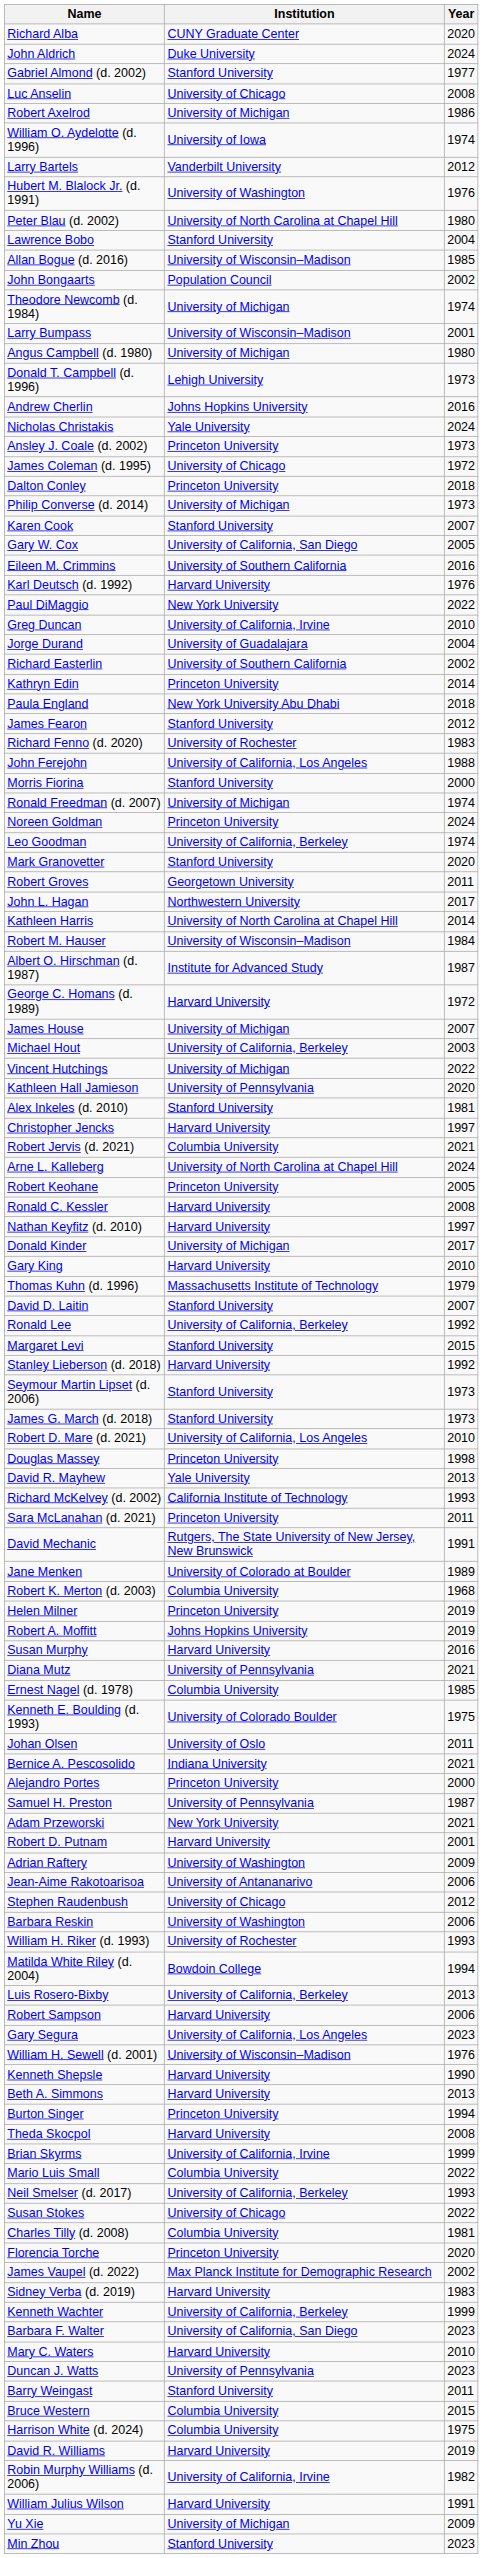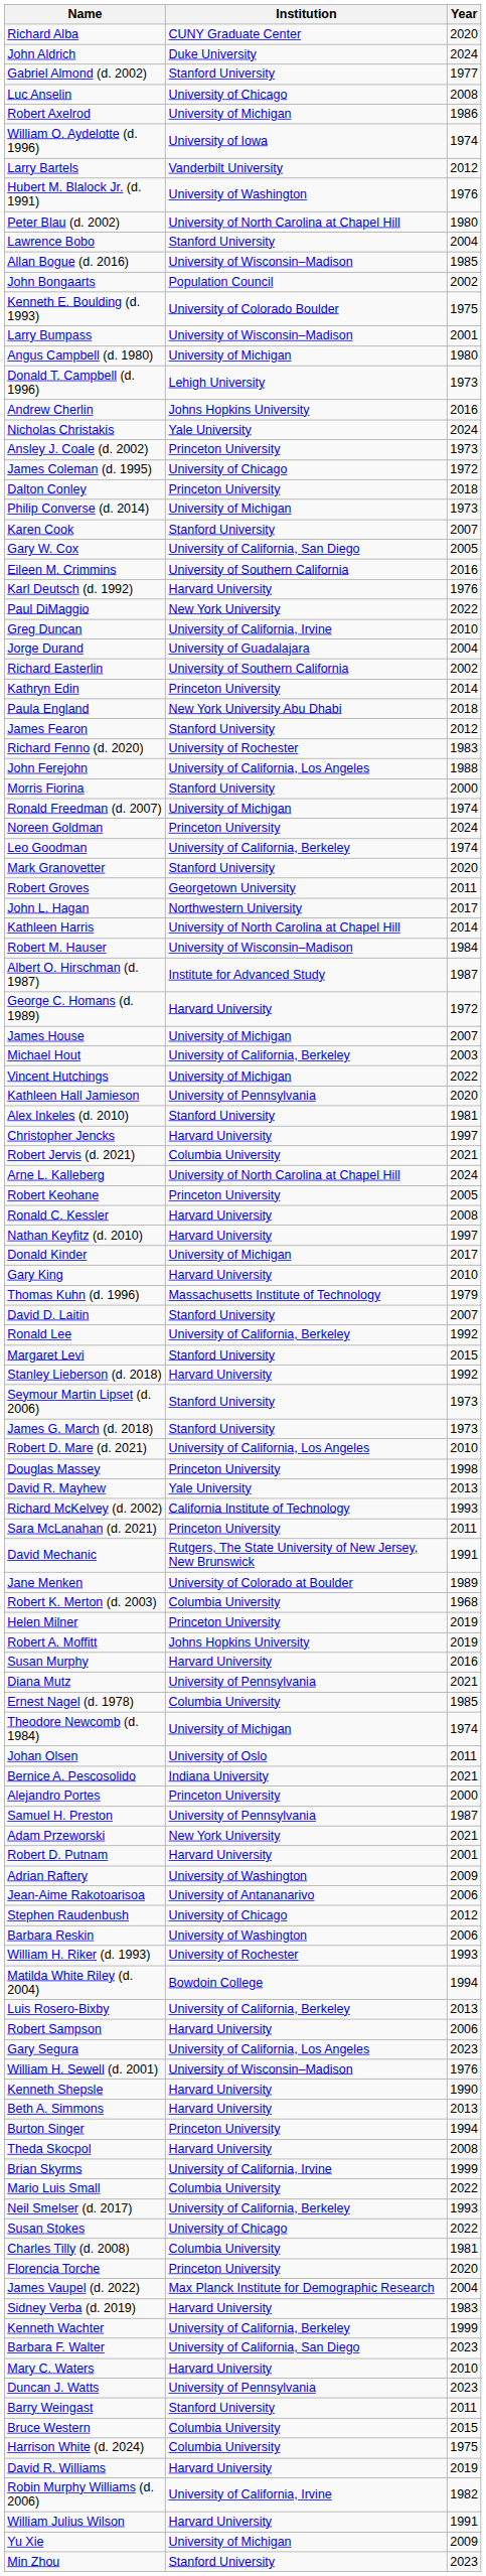 <table class="wikitable sortable">
 <tr>
 <th>Name</th>
 <th>Institution</th>
 <th>Year</th>
 </tr>
 <tr>
 <td><a href='#'>Richard Alba</a></td>
 <td><a href='#'>CUNY Graduate Center</a></td>
 <td>2020</td>
 </tr>
 <tr>
 <td><a href='#'>John Aldrich</a></td>
 <td><a href='#'>Duke University</a></td>
 <td>2024</td>
 </tr>
 <tr>
 <td><a href='#'>Gabriel Almond</a> (d. 2002)</td>
 <td><a href='#'>Stanford University</a></td>
 <td>1977</td>
 </tr>
 <tr>
 <td><a href='#'>Luc Anselin</a></td>
 <td><a href='#'>University of Chicago</a></td>
 <td>2008</td>
 </tr>
 <tr>
 <td><a href='#'>Robert Axelrod</a></td>
 <td><a href='#'>University of Michigan</a></td>
 <td>1986</td>
 </tr>
 <tr>
 <td><a href='#'>William O. Aydelotte</a> (d. 1996)</td>
 <td><a href='#'>University of Iowa</a></td>
 <td>1974</td>
 </tr>
 <tr --->
 <td><a href='#'>Larry Bartels</a></td>
 <td><a href='#'>Vanderbilt University</a></td>
 <td>2012</td>
 </tr>
 <tr>
 <td><a href='#'>Hubert M. Blalock Jr.</a> (d. 1991)</td>
 <td><a href='#'>University of Washington</a></td>
 <td>1976</td>
 </tr>
 <tr>
 <td><a href='#'>Peter Blau</a> (d. 2002)</td>
 <td><a href='#'>University of North Carolina at Chapel Hill</a></td>
 <td>1980</td>
 </tr>
 <tr --->
 <td><a href='#'>Lawrence Bobo</a></td>
 <td><a href='#'>Stanford University</a></td>
 <td>2004</td>
 </tr>
 <tr --->
 <td><a href='#'>Allan Bogue</a> (d. 2016)</td>
 <td><a href='#'>University of Wisconsin–Madison</a></td>
 <td>1985</td>
 </tr>
 <tr --->
 <td><a href='#'>John Bongaarts</a></td>
 <td><a href='#'>Population Council</a></td>
 <td>2002</td>
 </tr>
 <tr>
-<td><a href='#'>Theodore Newcomb</a> (d. 1984)</td>
-<td><a href='#'>University of Michigan</a></td>
-<td>1974</td>
+<td><a href='#'>Kenneth E. Boulding</a> (d. 1993)</td>
+<td><a href='#'>University of Colorado Boulder</a></td>
+<td>1975</td>
 </tr>
 <tr --->
 <td><a href='#'>Larry Bumpass</a></td>
 <td><a href='#'>University of Wisconsin–Madison</a></td>
 <td>2001</td>
 </tr>
 <tr>
 <td><a href='#'>Angus Campbell</a> (d. 1980)</td>
 <td><a href='#'>University of Michigan</a></td>
 <td>1980</td>
 </tr>
 <tr>
 <td><a href='#'>Donald T. Campbell</a> (d. 1996)</td>
 <td><a href='#'>Lehigh University</a></td>
 <td>1973</td>
 </tr>
 <tr>
 <td><a href='#'>Andrew Cherlin</a></td>
 <td><a href='#'>Johns Hopkins University</a></td>
 <td>2016</td>
 </tr>
 <tr>
 <td><a href='#'>Nicholas Christakis</a></td>
 <td><a href='#'>Yale University</a></td>
 <td>2024</td>
 </tr>
 <tr>
 <td><a href='#'>Ansley J. Coale</a> (d. 2002)</td>
 <td><a href='#'>Princeton University</a></td>
 <td>1973</td>
 </tr>
 <tr>
 <td><a href='#'>James Coleman</a> (d. 1995)</td>
 <td><a href='#'>University of Chicago</a></td>
 <td>1972</td>
 </tr>
 <tr>
 <td><a href='#'>Dalton Conley</a></td>
 <td><a href='#'>Princeton University</a></td>
 <td>2018</td>
 </tr>
 <tr --->
 <td><a href='#'>Philip Converse</a> (d. 2014)</td>
 <td><a href='#'>University of Michigan</a></td>
 <td>1973</td>
 </tr>
 <tr --->
 <td><a href='#'>Karen Cook</a></td>
 <td><a href='#'>Stanford University</a></td>
 <td>2007</td>
 </tr>
 <tr --->
 <td><a href='#'>Gary W. Cox</a></td>
 <td><a href='#'>University of California, San Diego</a></td>
 <td>2005</td>
 </tr>
 <tr>
 <td><a href='#'>Eileen M. Crimmins</a></td>
 <td><a href='#'>University of Southern California</a></td>
 <td>2016</td>
 </tr>
 <tr>
 <td><a href='#'>Karl Deutsch</a> (d. 1992)</td>
 <td><a href='#'>Harvard University</a></td>
 <td>1976</td>
 </tr>
 <tr>
 <td><a href='#'>Paul DiMaggio</a></td>
 <td><a href='#'>New York University</a></td>
 <td>2022</td>
 </tr>
 <tr --->
 <td><a href='#'>Greg Duncan</a></td>
 <td><a href='#'>University of California, Irvine</a></td>
 <td>2010</td>
 </tr>
 <tr --->
 <td><a href='#'>Jorge Durand</a></td>
 <td><a href='#'>University of Guadalajara</a></td>
 <td>2004</td>
 </tr>
 <tr --->
 <td><a href='#'>Richard Easterlin</a></td>
 <td><a href='#'>University of Southern California</a></td>
 <td>2002</td>
 </tr>
 <tr>
 <td><a href='#'>Kathryn Edin</a></td>
 <td><a href='#'>Princeton University</a></td>
 <td>2014</td>
 </tr>
 <tr>
 <td><a href='#'>Paula England</a></td>
 <td><a href='#'>New York University Abu Dhabi</a></td>
 <td>2018</td>
 </tr>
 <tr --->
 <td><a href='#'>James Fearon</a></td>
 <td><a href='#'>Stanford University</a></td>
 <td>2012</td>
 </tr>
 <tr --->
 <td><a href='#'>Richard Fenno</a> (d. 2020)</td>
 <td><a href='#'>University of Rochester</a></td>
 <td>1983</td>
 </tr>
 <tr --->
 <td><a href='#'>John Ferejohn</a></td>
 <td><a href='#'>University of California, Los Angeles</a></td>
 <td>1988</td>
 </tr>
 <tr --->
 <td><a href='#'>Morris Fiorina</a></td>
 <td><a href='#'>Stanford University</a></td>
 <td>2000</td>
 </tr>
 <tr>
 <td><a href='#'>Ronald Freedman</a> (d. 2007)</td>
 <td><a href='#'>University of Michigan</a></td>
 <td>1974</td>
 </tr>
 <tr>
 <td><a href='#'>Noreen Goldman</a></td>
 <td><a href='#'>Princeton University</a></td>
 <td>2024</td>
 </tr>
 <tr --->
 <td><a href='#'>Leo Goodman</a></td>
 <td><a href='#'>University of California, Berkeley</a></td>
 <td>1974</td>
 </tr>
 <tr>
 <td><a href='#'>Mark Granovetter</a></td>
 <td><a href='#'>Stanford University</a></td>
 <td>2020</td>
 </tr>
 <tr --->
 <td><a href='#'>Robert Groves</a></td>
 <td><a href='#'>Georgetown University</a></td>
 <td>2011</td>
 </tr>
 <tr>
 <td><a href='#'>John L. Hagan</a></td>
 <td><a href='#'>Northwestern University</a></td>
 <td>2017</td>
 </tr>
 <tr>
 <td><a href='#'>Kathleen Harris</a></td>
 <td><a href='#'>University of North Carolina at Chapel Hill</a></td>
 <td>2014</td>
 </tr>
 <tr --->
 <td><a href='#'>Robert M. Hauser</a></td>
 <td><a href='#'>University of Wisconsin–Madison</a></td>
 <td>1984</td>
 </tr>
 <tr>
 <td><a href='#'>Albert O. Hirschman</a> (d. 1987)</td>
 <td><a href='#'>Institute for Advanced Study</a></td>
 <td>1987</td>
 </tr>
 <tr>
 <td><a href='#'>George C. Homans</a> (d. 1989)</td>
 <td><a href='#'>Harvard University</a></td>
 <td>1972</td>
 </tr>
 <tr --->
 <td><a href='#'>James House</a></td>
 <td><a href='#'>University of Michigan</a></td>
 <td>2007</td>
 </tr>
 <tr --->
 <td><a href='#'>Michael Hout</a></td>
 <td><a href='#'>University of California, Berkeley</a></td>
 <td>2003</td>
 </tr>
 <tr>
 <td><a href='#'>Vincent Hutchings</a></td>
 <td><a href='#'>University of Michigan</a></td>
 <td>2022</td>
 </tr>
 <tr>
 <td><a href='#'>Kathleen Hall Jamieson</a></td>
 <td><a href='#'>University of Pennsylvania</a></td>
 <td>2020</td>
 </tr>
 <tr>
 <td><a href='#'>Alex Inkeles</a> (d. 2010)</td>
 <td><a href='#'>Stanford University</a></td>
 <td>1981</td>
 </tr>
 <tr --->
 <td><a href='#'>Christopher Jencks</a></td>
 <td><a href='#'>Harvard University</a></td>
 <td>1997</td>
 </tr>
 <tr>
 <td><a href='#'>Robert Jervis</a> (d. 2021)</td>
 <td><a href='#'>Columbia University</a></td>
 <td>2021</td>
 </tr>
 <tr>
 <td><a href='#'>Arne L. Kalleberg</a></td>
 <td><a href='#'>University of North Carolina at Chapel Hill</a></td>
 <td>2024</td>
 </tr>
 <tr --->
 <td><a href='#'>Robert Keohane</a></td>
 <td><a href='#'>Princeton University</a></td>
 <td>2005</td>
 </tr>
 <tr --->
 <td><a href='#'>Ronald C. Kessler</a></td>
 <td><a href='#'>Harvard University</a></td>
 <td>2008</td>
 </tr>
 <tr>
 <td><a href='#'>Nathan Keyfitz</a> (d. 2010)</td>
 <td><a href='#'>Harvard University</a></td>
 <td>1997</td>
 </tr>
 <tr>
 <td><a href='#'>Donald Kinder</a></td>
 <td><a href='#'>University of Michigan</a></td>
 <td>2017</td>
 </tr>
 <tr --->
 <td><a href='#'>Gary King</a></td>
 <td><a href='#'>Harvard University</a></td>
 <td>2010</td>
 </tr>
 <tr>
 <td><a href='#'>Thomas Kuhn</a> (d. 1996)</td>
 <td><a href='#'>Massachusetts Institute of Technology</a></td>
 <td>1979</td>
 </tr>
 <tr --->
 <td><a href='#'>David D. Laitin</a></td>
 <td><a href='#'>Stanford University</a></td>
 <td>2007</td>
 </tr>
 <tr --->
 <td><a href='#'>Ronald Lee</a></td>
 <td><a href='#'>University of California, Berkeley</a></td>
 <td>1992</td>
 </tr>
 <tr>
 <td><a href='#'>Margaret Levi</a></td>
 <td><a href='#'>Stanford University</a></td>
 <td>2015</td>
 </tr>
 <tr --->
 <td><a href='#'>Stanley Lieberson</a> (d. 2018)</td>
 <td><a href='#'>Harvard University</a></td>
 <td>1992</td>
 </tr>
 <tr>
 <td><a href='#'>Seymour Martin Lipset</a> (d. 2006)</td>
 <td><a href='#'>Stanford University</a></td>
 <td>1973</td>
 </tr>
 <tr --->
 <td><a href='#'>James G. March</a> (d. 2018)</td>
 <td><a href='#'>Stanford University</a></td>
 <td>1973</td>
 </tr>
 <tr --->
 <td><a href='#'>Robert D. Mare</a> (d. 2021)</td>
 <td><a href='#'>University of California, Los Angeles</a></td>
 <td>2010</td>
 </tr>
 <tr --->
 <td><a href='#'>Douglas Massey</a></td>
 <td><a href='#'>Princeton University</a></td>
 <td>1998</td>
 </tr>
 <tr --->
 <td><a href='#'>David R. Mayhew</a></td>
 <td><a href='#'>Yale University</a></td>
 <td>2013</td>
 </tr>
 <tr>
 <td><a href='#'>Richard McKelvey</a> (d. 2002)</td>
 <td><a href='#'>California Institute of Technology</a></td>
 <td>1993</td>
 </tr>
 <tr --->
 <td><a href='#'>Sara McLanahan</a> (d. 2021)</td>
 <td><a href='#'>Princeton University</a></td>
 <td>2011</td>
 </tr>
 <tr --->
 <td><a href='#'>David Mechanic</a></td>
 <td><a href='#'>Rutgers, The State University of New Jersey, New Brunswick</a></td>
 <td>1991</td>
 </tr>
 <tr --->
 <td><a href='#'>Jane Menken</a></td>
 <td><a href='#'>University of Colorado at Boulder</a></td>
 <td>1989</td>
 </tr>
 <tr>
 <td><a href='#'>Robert K. Merton</a> (d. 2003)</td>
 <td><a href='#'>Columbia University</a></td>
 <td>1968</td>
 </tr>
 <tr>
 <td><a href='#'>Helen Milner</a></td>
 <td><a href='#'>Princeton University</a></td>
 <td>2019</td>
 </tr>
 <tr>
 <td><a href='#'>Robert A. Moffitt</a></td>
 <td><a href='#'>Johns Hopkins University</a></td>
 <td>2019</td>
 </tr>
 <tr>
 <td><a href='#'>Susan Murphy</a></td>
 <td><a href='#'>Harvard University</a></td>
 <td>2016</td>
 </tr>
 <tr>
 <td><a href='#'>Diana Mutz</a></td>
 <td><a href='#'>University of Pennsylvania</a></td>
 <td>2021</td>
 </tr>
 <tr>
 <td><a href='#'>Ernest Nagel</a> (d. 1978)</td>
 <td><a href='#'>Columbia University</a></td>
 <td>1985</td>
 </tr>
 <tr>
-<td><a href='#'>Kenneth E. Boulding</a> (d. 1993)</td>
-<td><a href='#'>University of Colorado Boulder</a></td>
-<td>1975</td>
+<td><a href='#'>Theodore Newcomb</a> (d. 1984)</td>
+<td><a href='#'>University of Michigan</a></td>
+<td>1974</td>
 </tr>
 <tr --->
 <td><a href='#'>Johan Olsen</a></td>
 <td><a href='#'>University of Oslo</a></td>
 <td>2011</td>
 </tr>
 <tr>
 <td><a href='#'>Bernice A. Pescosolido</a></td>
 <td><a href='#'>Indiana University</a></td>
 <td>2021</td>
 </tr>
 <tr --->
 <td><a href='#'>Alejandro Portes</a></td>
 <td><a href='#'>Princeton University</a></td>
 <td>2000</td>
 </tr>
 <tr --->
 <td><a href='#'>Samuel H. Preston</a></td>
 <td><a href='#'>University of Pennsylvania</a></td>
 <td>1987</td>
 </tr>
 <tr>
 <td><a href='#'>Adam Przeworski</a></td>
 <td><a href='#'>New York University</a></td>
 <td>2021</td>
 </tr>
 <tr --->
 <td><a href='#'>Robert D. Putnam</a></td>
 <td><a href='#'>Harvard University</a></td>
 <td>2001</td>
 </tr>
 <tr --->
 <td><a href='#'>Adrian Raftery</a></td>
 <td><a href='#'>University of Washington</a></td>
 <td>2009</td>
 </tr>
 <tr --->
 <td><a href='#'>Jean-Aime Rakotoarisoa</a></td>
 <td><a href='#'>University of Antananarivo</a></td>
 <td>2006</td>
 </tr>
 <tr --->
 <td><a href='#'>Stephen Raudenbush</a></td>
 <td><a href='#'>University of Chicago</a></td>
 <td>2012</td>
 </tr>
 <tr --->
 <td><a href='#'>Barbara Reskin</a></td>
 <td><a href='#'>University of Washington</a></td>
 <td>2006</td>
 </tr>
 <tr>
 <td><a href='#'>William H. Riker</a> (d. 1993)</td>
 <td><a href='#'>University of Rochester</a></td>
 <td>1993</td>
 </tr>
 <tr>
 <td><a href='#'>Matilda White Riley</a> (d. 2004)</td>
 <td><a href='#'>Bowdoin College</a></td>
 <td>1994</td>
 </tr>
 <tr --->
 <td><a href='#'>Luis Rosero-Bixby</a></td>
 <td><a href='#'>University of California, Berkeley</a></td>
 <td>2013</td>
 </tr>
 <tr --->
 <td><a href='#'>Robert Sampson</a></td>
 <td><a href='#'>Harvard University</a></td>
 <td>2006</td>
 </tr>
 <tr>
 <td><a href='#'>Gary Segura</a></td>
 <td><a href='#'>University of California, Los Angeles</a></td>
 <td>2023</td>
 </tr>
 <tr>
 <td><a href='#'>William H. Sewell</a> (d. 2001)</td>
 <td><a href='#'>University of Wisconsin–Madison</a></td>
 <td>1976</td>
 </tr>
 <tr --->
 <td><a href='#'>Kenneth Shepsle</a></td>
 <td><a href='#'>Harvard University</a></td>
 <td>1990</td>
 </tr>
 <tr --->
 <td><a href='#'>Beth A. Simmons</a></td>
 <td><a href='#'>Harvard University</a></td>
 <td>2013</td>
 </tr>
 <tr --->
 <td><a href='#'>Burton Singer</a></td>
 <td><a href='#'>Princeton University</a></td>
 <td>1994</td>
 </tr>
 <tr --->
 <td><a href='#'>Theda Skocpol</a></td>
 <td><a href='#'>Harvard University</a></td>
 <td>2008</td>
 </tr>
 <tr --->
 <td><a href='#'>Brian Skyrms</a></td>
 <td><a href='#'>University of California, Irvine</a></td>
 <td>1999</td>
 </tr>
 <tr>
 <td><a href='#'>Mario Luis Small</a></td>
 <td><a href='#'>Columbia University</a></td>
 <td>2022</td>
 </tr>
 <tr --->
 <td><a href='#'>Neil Smelser</a> (d. 2017)</td>
 <td><a href='#'>University of California, Berkeley</a></td>
 <td>1993</td>
 </tr>
 <tr>
 <td><a href='#'>Susan Stokes</a></td>
 <td><a href='#'>University of Chicago</a></td>
 <td>2022</td>
 </tr>
 <tr>
 <td><a href='#'>Charles Tilly</a> (d. 2008)</td>
 <td><a href='#'>Columbia University</a></td>
 <td>1981</td>
 </tr>
 <tr>
 <td><a href='#'>Florencia Torche</a></td>
 <td><a href='#'>Princeton University</a></td>
 <td>2020</td>
 </tr>
 <tr --->
 <td><a href='#'>James Vaupel</a> (d. 2022)</td>
 <td><a href='#'>Max Planck Institute for Demographic Research</a></td>
-<td>2002</td>
+<td>2004</td>
 </tr>
 <tr --->
 <td><a href='#'>Sidney Verba</a> (d. 2019)</td>
 <td><a href='#'>Harvard University</a></td>
 <td>1983</td>
 </tr>
 <tr --->
 <td><a href='#'>Kenneth Wachter</a></td>
 <td><a href='#'>University of California, Berkeley</a></td>
 <td>1999</td>
 </tr>
 <tr>
 <td><a href='#'>Barbara F. Walter</a></td>
 <td><a href='#'>University of California, San Diego</a></td>
 <td>2023</td>
 </tr>
 <tr --->
 <td><a href='#'>Mary C. Waters</a></td>
 <td><a href='#'>Harvard University</a></td>
 <td>2010</td>
 </tr>
 <tr>
 <td><a href='#'>Duncan J. Watts</a></td>
 <td><a href='#'>University of Pennsylvania</a></td>
 <td>2023</td>
 </tr>
 <tr --->
 <td><a href='#'>Barry Weingast</a></td>
 <td><a href='#'>Stanford University</a></td>
 <td>2011</td>
 </tr>
 <tr>
 <td><a href='#'>Bruce Western</a></td>
 <td><a href='#'>Columbia University</a></td>
 <td>2015</td>
 </tr>
 <tr --->
 <td><a href='#'>Harrison White</a> (d. 2024)</td>
 <td><a href='#'>Columbia University</a></td>
 <td>1975</td>
 </tr>
 <tr>
 <td><a href='#'>David R. Williams</a></td>
 <td><a href='#'>Harvard University</a></td>
 <td>2019</td>
 </tr>
 <tr>
 <td><a href='#'>Robin Murphy Williams</a> (d. 2006)</td>
 <td><a href='#'>University of California, Irvine</a></td>
 <td>1982</td>
 </tr>
 <tr --->
 <td><a href='#'>William Julius Wilson</a></td>
 <td><a href='#'>Harvard University</a></td>
 <td>1991</td>
 </tr>
 <tr --->
 <td><a href='#'>Yu Xie</a></td>
 <td><a href='#'>University of Michigan</a></td>
 <td>2009</td>
 </tr>
 <tr>
 <td><a href='#'>Min Zhou</a></td>
 <td><a href='#'>Stanford University</a></td>
 <td>2023</td>
 </tr>
 </table>
